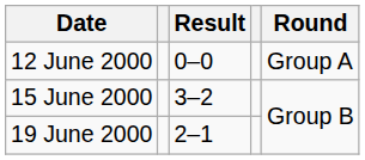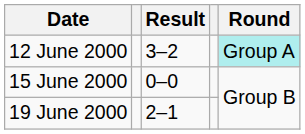 <table class="wikitable">
 <tr>
 <th>Date</th>
 <th></th>
 <th>Result</th>
 <th></th>
 <th>Round</th>
 </tr>
 <tr>
 <td>12 June 2000</td>
 <td></td>
-<td>0–0</td>
+<td>3–2</td>
 <td></td>
-<td>Group A</td>
+<td style="background: paleturquoise;">Group A</td>
 </tr>
 <tr>
 <td>15 June 2000</td>
 <td></td>
-<td>3–2</td>
+<td>0–0</td>
 <td></td>
 <td rowspan="2">Group B</td>
 </tr>
 <tr>
 <td>19 June 2000</td>
 <td></td>
 <td>2–1</td>
 <td></td>
 </tr>
 </table>
